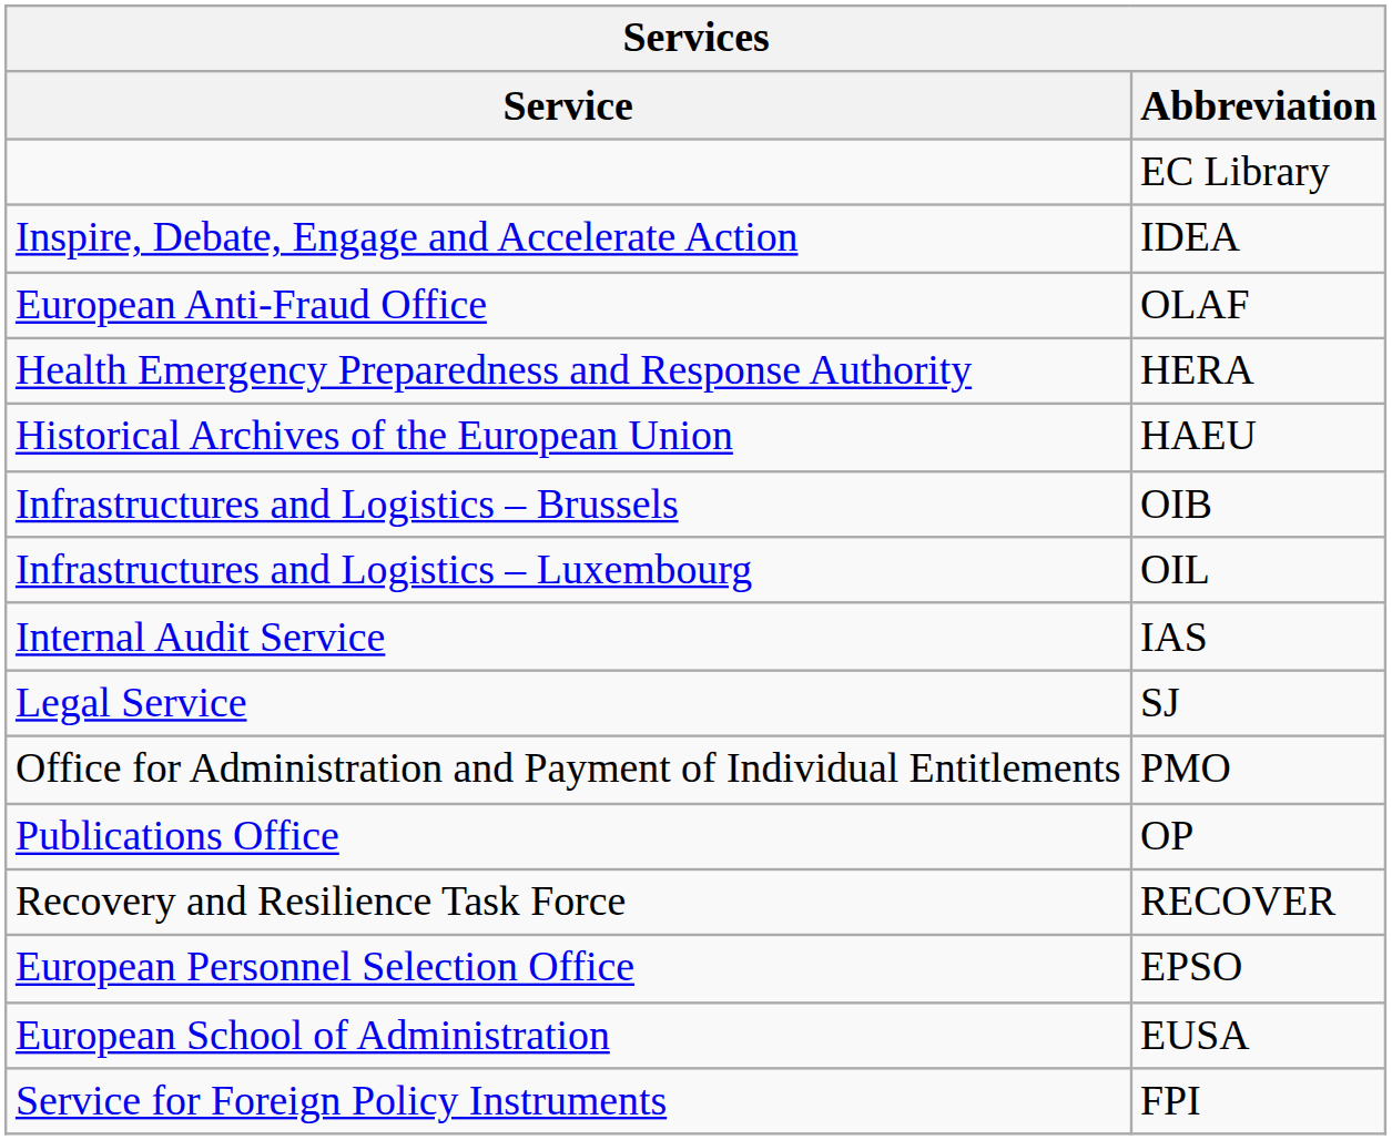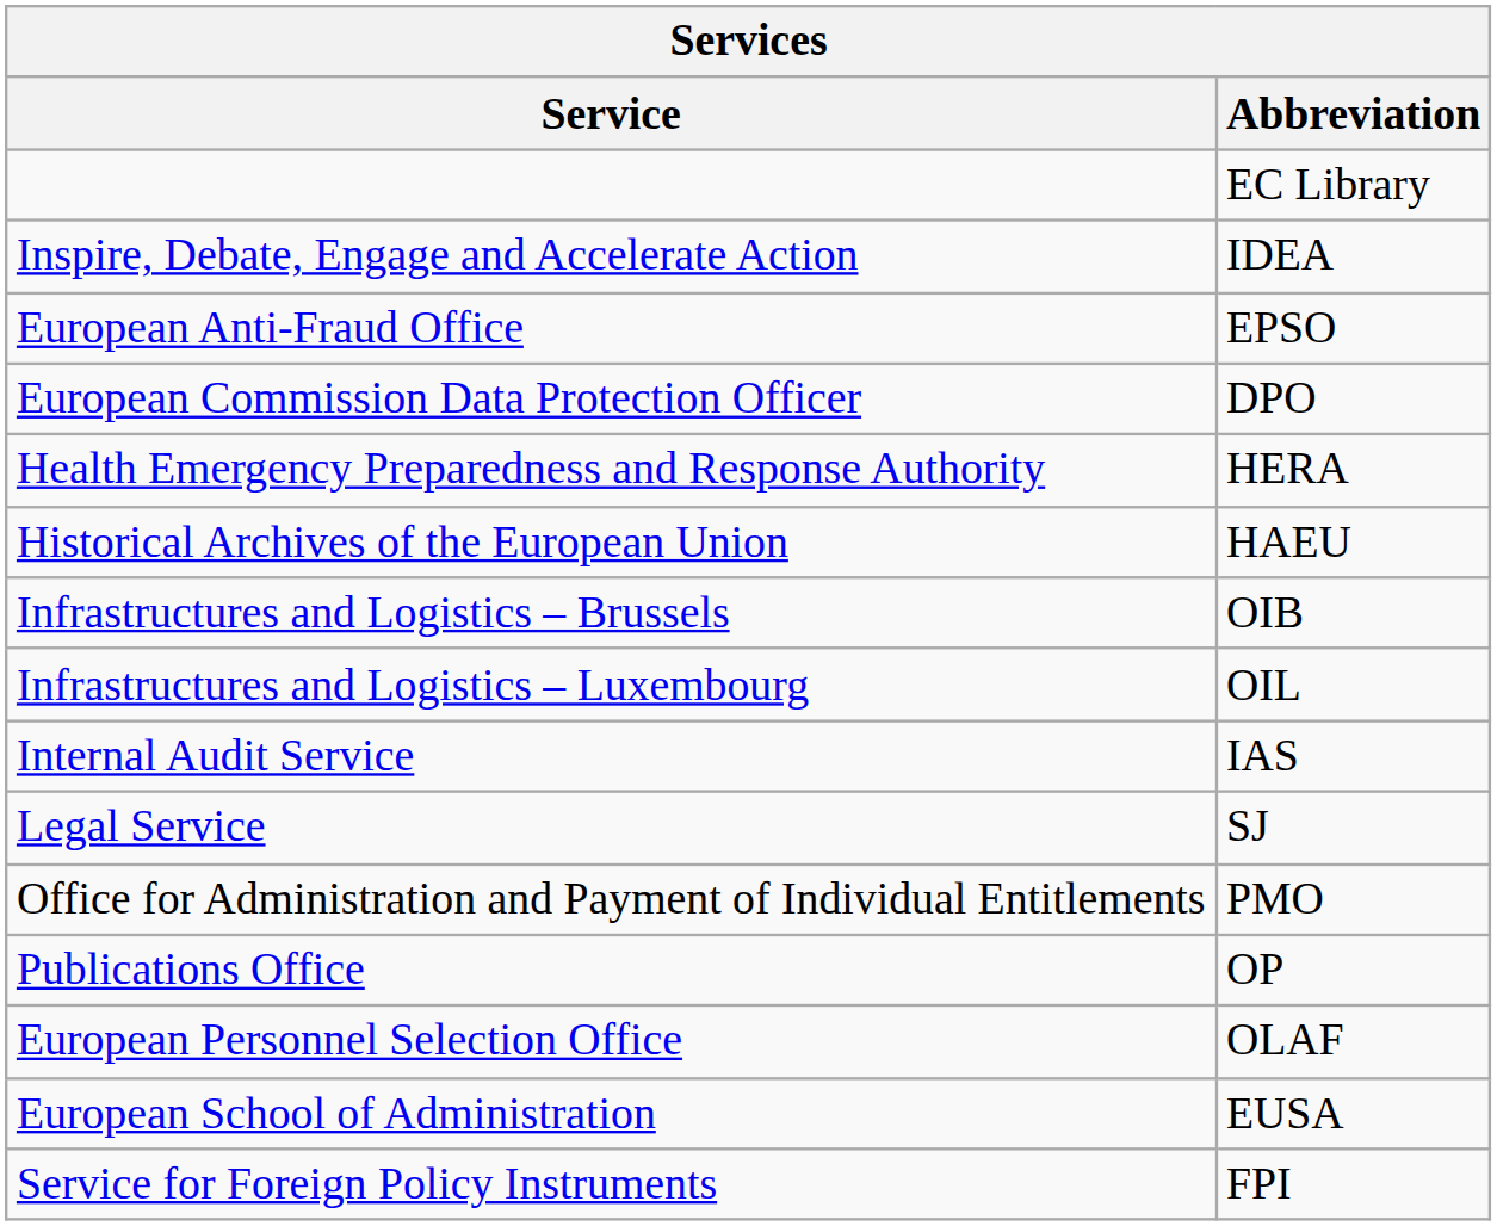 <table class="wikitable sortable">
 <tr>
 <th colspan=2>Services</th>
 </tr>
 <tr>
 <th>Service</th>
 <th>Abbreviation</th>
 </tr>
 <tr>
 <td></td>
 <td>EC Library</td>
 </tr>
 <tr>
 <td><a href='#'>Inspire, Debate, Engage and Accelerate Action</a></td>
 <td>IDEA</td>
 </tr>
 <tr>
 <td><a href='#'>European Anti-Fraud Office</a></td>
-<td>OLAF</td>
+<td>EPSO</td>
+</tr>
+<tr>
+<td><a href='#'>European Commission Data Protection Officer</a></td>
+<td>DPO</td>
 </tr>
 <tr>
 <td><a href='#'>Health Emergency Preparedness and Response Authority</a></td>
 <td>HERA</td>
 </tr>
 <tr>
 <td><a href='#'>Historical Archives of the European Union</a></td>
 <td>HAEU</td>
 </tr>
 <tr>
 <td><a href='#'>Infrastructures and Logistics – Brussels</a></td>
 <td>OIB</td>
 </tr>
 <tr>
 <td><a href='#'>Infrastructures and Logistics – Luxembourg</a></td>
 <td>OIL</td>
 </tr>
 <tr>
 <td><a href='#'>Internal Audit Service</a></td>
 <td>IAS</td>
 </tr>
 <tr>
 <td><a href='#'>Legal Service</a></td>
 <td>SJ</td>
 </tr>
 <tr>
 <td>Office for Administration and Payment of Individual Entitlements</td>
 <td>PMO</td>
 </tr>
 <tr>
 <td><a href='#'>Publications Office</a></td>
 <td>OP</td>
 </tr>
 <tr>
-<td>Recovery and Resilience Task Force</td>
-<td>RECOVER</td>
-</tr>
-<tr>
 <td><a href='#'>European Personnel Selection Office</a></td>
-<td>EPSO</td>
+<td>OLAF</td>
 </tr>
 <tr>
 <td><a href='#'>European School of Administration</a></td>
 <td>EUSA</td>
 </tr>
 <tr>
 <td><a href='#'>Service for Foreign Policy Instruments</a></td>
 <td>FPI</td>
 </tr>
 </table>
